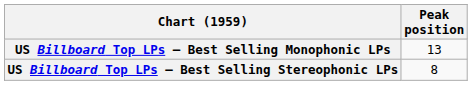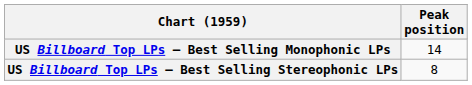 <table class="wikitable plainrowheaders" style="text-align:center">
 <tr>
 <th scope="col">Chart (1959)</th>
 <th scope="col">Peak<br>position</th>
 </tr>
 <tr>
 <th scope="row" align="left">US <a href='#'><em>Billboard</em> Top LPs</a> – Best Selling Monophonic LPs</th>
-<td>13</td>
+<td>14</td>
 </tr>
 <tr>
 <th scope="row" align="left">US <a href='#'><em>Billboard</em> Top LPs</a> – Best Selling Stereophonic LPs</th>
 <td>8</td>
 </tr>
 </table>
